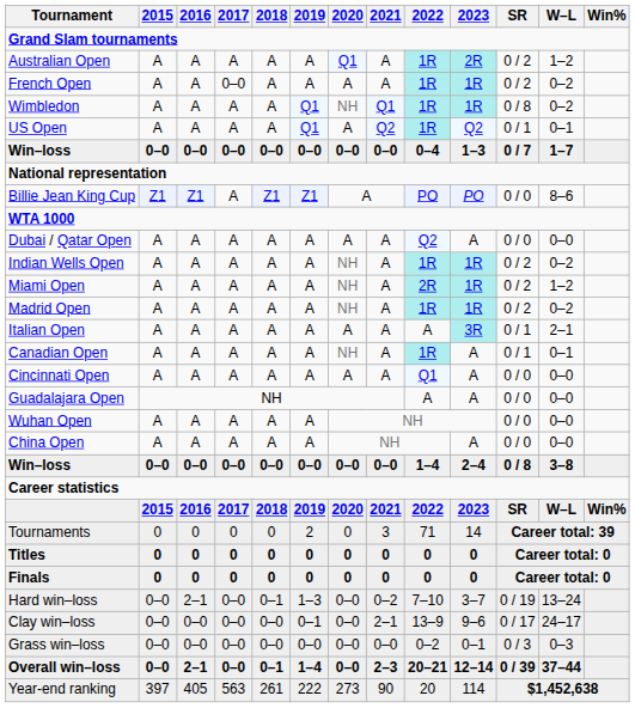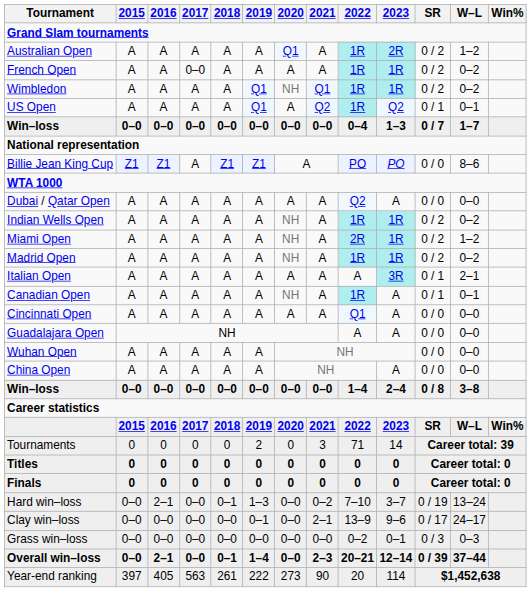 <table class=wikitable style=text-align:center>
 <tr>
 <th>Tournament</th>
 <th><a href='#'>2015</a></th>
 <th><a href='#'>2016</a></th>
 <th><a href='#'>2017</a></th>
 <th><a href='#'>2018</a></th>
 <th><a href='#'>2019</a></th>
 <th><a href='#'>2020</a></th>
 <th><a href='#'>2021</a></th>
 <th><a href='#'>2022</a></th>
 <th><a href='#'>2023</a></th>
 <th>SR</th>
 <th>W–L</th>
 <th>Win%</th>
 </tr>
 <tr>
 <td colspan=13 style=text-align:left><strong><a href='#'>Grand Slam tournaments</a></strong></td>
 </tr>
 <tr>
 <td style=text-align:left><a href='#'>Australian Open</a></td>
 <td>A</td>
 <td>A</td>
 <td>A</td>
 <td>A</td>
 <td>A</td>
 <td style=background:#f0f8ff><a href='#'>Q1</a></td>
 <td>A</td>
 <td style=background:#afeeee><a href='#'>1R</a></td>
 <td style=background:#afeeee><a href='#'>2R</a></td>
 <td>0 / 2</td>
 <td>1–2</td>
 <td></td>
 </tr>
 <tr>
 <td style=text-align:left><a href='#'>French Open</a></td>
 <td>A</td>
 <td>A</td>
 <td>0–0</td>
 <td>A</td>
 <td>A</td>
 <td>A</td>
 <td>A</td>
 <td style=background:#afeeee><a href='#'>1R</a></td>
 <td style=background:#afeeee><a href='#'>1R</a></td>
 <td>0 / 2</td>
 <td>0–2</td>
 <td></td>
 </tr>
 <tr>
 <td style=text-align:left><a href='#'>Wimbledon</a></td>
 <td>A</td>
 <td>A</td>
 <td>A</td>
 <td>A</td>
 <td style=background:#f0f8ff><a href='#'>Q1</a></td>
 <td style=color:#767676>NH</td>
 <td style=background:#f0f8ff><a href='#'>Q1</a></td>
 <td style=background:#afeeee><a href='#'>1R</a></td>
 <td style=background:#afeeee><a href='#'>1R</a></td>
-<td>0 / 8</td>
+<td>0 / 2</td>
 <td>0–2</td>
 <td></td>
 </tr>
 <tr>
 <td style=text-align:left><a href='#'>US Open</a></td>
 <td>A</td>
 <td>A</td>
 <td>A</td>
 <td>A</td>
 <td style=background:#f0f8ff><a href='#'>Q1</a></td>
 <td>A</td>
 <td style=background:#f0f8ff><a href='#'>Q2</a></td>
 <td style=background:#afeeee><a href='#'>1R</a></td>
 <td style=background:#f0f8ff><a href='#'>Q2</a></td>
 <td>0 / 1</td>
 <td>0–1</td>
 <td></td>
 </tr>
 <tr style=font-weight:bold;background:#efefef>
 <td style=text-align:left>Win–loss</td>
 <td>0–0</td>
 <td>0–0</td>
 <td>0–0</td>
 <td>0–0</td>
 <td>0–0</td>
 <td>0–0</td>
 <td>0–0</td>
 <td>0–4</td>
 <td>1–3</td>
 <td>0 / 7</td>
 <td>1–7</td>
 <td></td>
 </tr>
 <tr>
 <td colspan=13 style=text-align:left><strong>National representation</strong></td>
 </tr>
 <tr>
 <td style=text-align:left><a href='#'>Billie Jean King Cup</a></td>
 <td style=background:#ecf2ff><a href='#'>Z1</a></td>
 <td style=background:#ecf2ff><a href='#'>Z1</a></td>
 <td>A</td>
 <td style=background:#ecf2ff><a href='#'>Z1</a></td>
 <td style=background:#ecf2ff><a href='#'>Z1</a></td>
 <td colspan=2>A</td>
 <td style=background:#ecf2ff><a href='#'>PO</a></td>
 <td style=background:#ecf2ff><em><a href='#'>PO</a></em></td>
 <td>0 / 0</td>
 <td>8–6</td>
 <td></td>
 </tr>
 <tr>
 <td colspan=13 style=text-align:left><strong><a href='#'>WTA 1000</a></strong></td>
 </tr>
 <tr>
 <td style=text-align:left><a href='#'>Dubai</a> / <a href='#'>Qatar Open</a></td>
 <td>A</td>
 <td>A</td>
 <td>A</td>
 <td>A</td>
 <td>A</td>
 <td>A</td>
 <td>A</td>
 <td style=background:#f0f8ff><a href='#'>Q2</a></td>
 <td>A</td>
 <td>0 / 0</td>
 <td>0–0</td>
 <td></td>
 </tr>
 <tr>
 <td style=text-align:left><a href='#'>Indian Wells Open</a></td>
 <td>A</td>
 <td>A</td>
 <td>A</td>
 <td>A</td>
 <td>A</td>
 <td style=color:#767676>NH</td>
 <td>A</td>
 <td style=background:#afeeee><a href='#'>1R</a></td>
 <td style=background:#afeeee><a href='#'>1R</a></td>
 <td>0 / 2</td>
 <td>0–2</td>
 <td></td>
 </tr>
 <tr>
 <td style=text-align:left><a href='#'>Miami Open</a></td>
 <td>A</td>
 <td>A</td>
 <td>A</td>
 <td>A</td>
 <td>A</td>
 <td style=color:#767676>NH</td>
 <td>A</td>
 <td style=background:#afeeee><a href='#'>2R</a></td>
 <td style=background:#afeeee><a href='#'>1R</a></td>
 <td>0 / 2</td>
 <td>1–2</td>
 <td></td>
 </tr>
 <tr>
 <td style=text-align:left><a href='#'>Madrid Open</a></td>
 <td>A</td>
 <td>A</td>
 <td>A</td>
 <td>A</td>
 <td>A</td>
 <td style=color:#767676>NH</td>
 <td>A</td>
 <td style=background:#afeeee><a href='#'>1R</a></td>
 <td style=background:#afeeee><a href='#'>1R</a></td>
 <td>0 / 2</td>
 <td>0–2</td>
 <td></td>
 </tr>
 <tr>
 <td style=text-align:left><a href='#'>Italian Open</a></td>
 <td>A</td>
 <td>A</td>
 <td>A</td>
 <td>A</td>
 <td>A</td>
 <td>A</td>
 <td>A</td>
 <td>A</td>
 <td style=background:#afeeee><a href='#'>3R</a></td>
 <td>0 / 1</td>
 <td>2–1</td>
 <td></td>
 </tr>
 <tr>
 <td style=text-align:left><a href='#'>Canadian Open</a></td>
 <td>A</td>
 <td>A</td>
 <td>A</td>
 <td>A</td>
 <td>A</td>
 <td style=color:#767676>NH</td>
 <td>A</td>
 <td style=background:#afeeee><a href='#'>1R</a></td>
 <td>A</td>
 <td>0 / 1</td>
 <td>0–1</td>
 <td></td>
 </tr>
 <tr>
 <td style=text-align:left><a href='#'>Cincinnati Open</a></td>
 <td>A</td>
 <td>A</td>
 <td>A</td>
 <td>A</td>
 <td>A</td>
 <td>A</td>
 <td>A</td>
 <td style=background:#f0f8ff><a href='#'>Q1</a></td>
 <td>A</td>
 <td>0 / 0</td>
 <td>0–0</td>
 <td></td>
 </tr>
 <tr>
 <td style=text-align:left><a href='#'>Guadalajara Open</a></td>
 <td colspan=7>NH</td>
 <td>A</td>
 <td>A</td>
 <td>0 / 0</td>
 <td>0–0</td>
 <td></td>
 </tr>
 <tr>
 <td style=text-align:left><a href='#'>Wuhan Open</a></td>
 <td>A</td>
 <td>A</td>
 <td>A</td>
 <td>A</td>
 <td>A</td>
 <td colspan=4 style=color:#767676>NH</td>
 <td>0 / 0</td>
 <td>0–0</td>
 <td></td>
 </tr>
 <tr>
 <td style=text-align:left><a href='#'>China Open</a></td>
 <td>A</td>
 <td>A</td>
 <td>A</td>
 <td>A</td>
 <td>A</td>
 <td colspan=3 style=color:#767676>NH</td>
 <td>A</td>
 <td>0 / 0</td>
 <td>0–0</td>
 <td></td>
 </tr>
 <tr style=font-weight:bold;background:#efefef>
 <td style=text-align:left>Win–loss</td>
 <td>0–0</td>
 <td>0–0</td>
 <td>0–0</td>
 <td>0–0</td>
 <td>0–0</td>
 <td>0–0</td>
 <td>0–0</td>
 <td>1–4</td>
 <td>2–4</td>
 <td>0 / 8</td>
 <td>3–8</td>
 <td></td>
 </tr>
 <tr>
 <td colspan=13 style=text-align:left><strong>Career statistics</strong></td>
 </tr>
 <tr style=font-weight:bold;background:#efefef>
 <td></td>
 <td><a href='#'>2015</a></td>
 <td><a href='#'>2016</a></td>
 <td><a href='#'>2017</a></td>
 <td><a href='#'>2018</a></td>
 <td><a href='#'>2019</a></td>
 <td><a href='#'>2020</a></td>
 <td><a href='#'>2021</a></td>
 <td><a href='#'>2022</a></td>
 <td><a href='#'>2023</a></td>
 <td>SR</td>
 <td>W–L</td>
 <td>Win%</td>
 </tr>
 <tr style=background:#efefef>
 <td style=text-align:left>Tournaments</td>
 <td>0</td>
 <td>0</td>
 <td>0</td>
 <td>0</td>
 <td>2</td>
 <td>0</td>
 <td>3</td>
 <td>71</td>
 <td>14</td>
 <td colspan=3><strong>Career total: 39</strong></td>
 </tr>
 <tr style=font-weight:bold;background:#efefef>
 <td style=text-align:left>Titles</td>
 <td>0</td>
 <td>0</td>
 <td>0</td>
 <td>0</td>
 <td>0</td>
 <td>0</td>
 <td>0</td>
 <td>0</td>
 <td>0</td>
 <td colspan=3>Career total: 0</td>
 </tr>
 <tr style=font-weight:bold;background:#efefef>
 <td style=text-align:left>Finals</td>
 <td>0</td>
 <td>0</td>
 <td>0</td>
 <td>0</td>
 <td>0</td>
 <td>0</td>
 <td>0</td>
 <td>0</td>
 <td>0</td>
 <td colspan=3>Career total: 0</td>
 </tr>
 <tr style=background:#efefef>
 <td style=text-align:left>Hard win–loss</td>
 <td>0–0</td>
 <td>2–1</td>
 <td>0–0</td>
 <td>0–1</td>
 <td>1–3</td>
 <td>0–0</td>
 <td>0–2</td>
 <td>7–10</td>
 <td>3–7</td>
 <td>0 / 19</td>
 <td>13–24</td>
 <td></td>
 </tr>
 <tr style=background:#efefef>
 <td style=text-align:left>Clay win–loss</td>
 <td>0–0</td>
 <td>0–0</td>
 <td>0–0</td>
 <td>0–0</td>
 <td>0–1</td>
 <td>0–0</td>
 <td>2–1</td>
 <td>13–9</td>
 <td>9–6</td>
 <td>0 / 17</td>
 <td>24–17</td>
 <td></td>
 </tr>
 <tr style=background:#efefef>
 <td style=text-align:left>Grass win–loss</td>
 <td>0–0</td>
 <td>0–0</td>
 <td>0–0</td>
 <td>0–0</td>
 <td>0–0</td>
 <td>0–0</td>
 <td>0–0</td>
 <td>0–2</td>
 <td>0–1</td>
 <td>0 / 3</td>
 <td>0–3</td>
 <td></td>
 </tr>
 <tr style=font-weight:bold;background:#efefef>
 <td style=text-align:left>Overall win–loss</td>
 <td>0–0</td>
 <td>2–1</td>
 <td>0–0</td>
 <td>0–1</td>
 <td>1–4</td>
 <td>0–0</td>
 <td>2–3</td>
 <td>20–21</td>
 <td>12–14</td>
 <td>0 / 39</td>
 <td>37–44</td>
 <td></td>
 </tr>
 <tr style=background:#efefef>
 <td style=text-align:left>Year-end ranking</td>
 <td>397</td>
 <td>405</td>
 <td>563</td>
 <td>261</td>
 <td>222</td>
 <td>273</td>
 <td>90</td>
 <td>20</td>
 <td>114</td>
 <td colspan=3><strong>$1,452,638</strong></td>
 </tr>
 </table>
